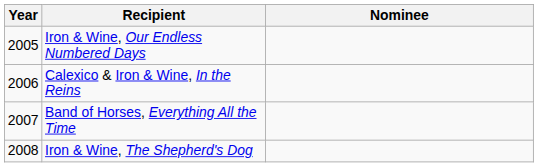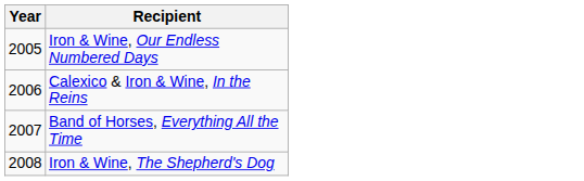 <table class="wikitable sortable plainrowheaders">
 <tr>
 <th>Year</th>
 <th style="width:250px;">Recipient</th>
-<th style="width:300px;" class="unsortable">Nominee</th>
 </tr>
 <tr>
 <td>2005</td>
 <td><a href='#'>Iron & Wine</a>, <em><a href='#'>Our Endless Numbered Days</a></em></td>
-<td></td>
 </tr>
 <tr>
 <td>2006</td>
 <td><a href='#'>Calexico</a> & <a href='#'>Iron & Wine</a>, <em><a href='#'>In the Reins</a></em></td>
-<td></td>
 </tr>
 <tr>
 <td>2007</td>
 <td><a href='#'>Band of Horses</a>, <em><a href='#'>Everything All the Time</a></em></td>
-<td></td>
 </tr>
 <tr>
 <td>2008</td>
 <td><a href='#'>Iron & Wine</a>, <em><a href='#'>The Shepherd's Dog</a></em></td>
-<td></td>
 </tr>
 </table>
